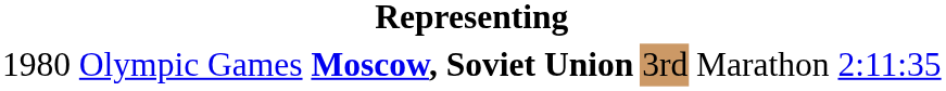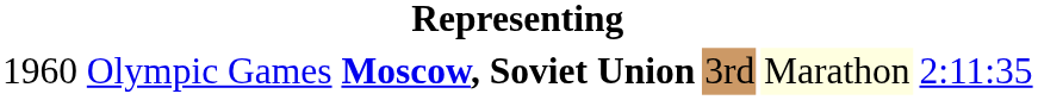 <table>
 <tr>
 <th colspan="6">Representing </th>
 </tr>
 <tr>
-<td>1980</td>
+<td>1960</td>
 <td><a href='#'>Olympic Games</a></td>
 <td><strong><a href='#'>Moscow</a>, Soviet Union</strong></td>
 <td bgcolor="cc9966">3rd</td>
-<td>Marathon</td>
+<td style="background: lightyellow;">Marathon</td>
 <td><a href='#'>2:11:35</a></td>
 </tr>
 </table>
